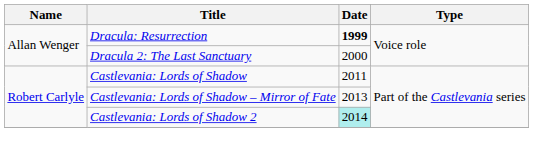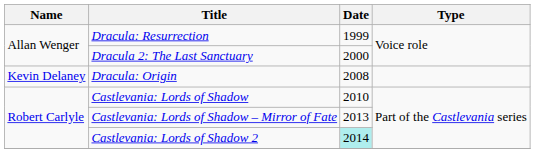 <table class="wikitable sortable">
 <tr>
 <th scope=col>Name</th>
 <th scope=col>Title</th>
 <th scope=col>Date</th>
 <th scope=col>Type</th>
 </tr>
 <tr>
 <td rowspan="2">Allan Wenger</td>
 <td><em><a href='#'>Dracula: Resurrection</a></em></td>
-<td><strong>1999</strong></td>
+<td>1999</td>
 <td rowspan="2">Voice role</td>
 </tr>
 <tr>
 <td><em><a href='#'>Dracula 2: The Last Sanctuary</a></em></td>
 <td>2000</td>
 </tr>
 <tr>
+<td><a href='#'>Kevin Delaney</a></td>
+<td><em><a href='#'>Dracula: Origin</a></em></td>
+<td>2008</td>
+<td></td>
+</tr>
+<tr>
 <td rowspan="3"><a href='#'>Robert Carlyle</a></td>
 <td><em><a href='#'>Castlevania: Lords of Shadow</a></em></td>
-<td>2011</td>
+<td>2010</td>
 <td rowspan="3">Part of the <em><a href='#'>Castlevania</a></em> series</td>
 </tr>
 <tr>
 <td><em><a href='#'>Castlevania: Lords of Shadow – Mirror of Fate</a></em></td>
 <td>2013</td>
 </tr>
 <tr>
 <td><em><a href='#'>Castlevania: Lords of Shadow 2</a></em></td>
 <td style="background: paleturquoise;">2014</td>
 </tr>
 <tr>
 </tr>
 </table>
